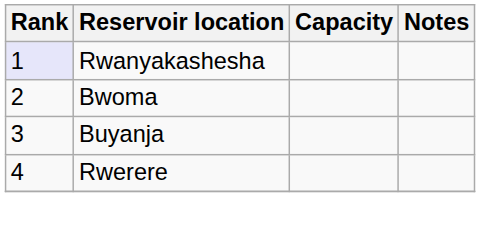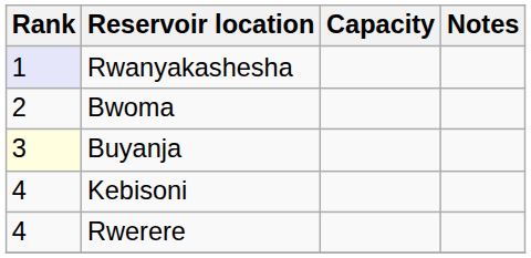 <table class="wikitable sortable" style="margin: 0.5em auto">
 <tr>
 <th>Rank</th>
 <th>Reservoir location</th>
 <th>Capacity</th>
 <th>Notes</th>
 </tr>
 <tr>
 <td style="background: lavender;">1</td>
 <td>Rwanyakashesha</td>
 <td></td>
 <td></td>
 </tr>
 <tr>
 <td>2</td>
 <td>Bwoma</td>
 <td></td>
 <td></td>
 </tr>
 <tr>
-<td>3</td>
+<td style="background: lightyellow;">3</td>
 <td>Buyanja</td>
+<td></td>
+<td></td>
+</tr>
+<tr>
+<td>4</td>
+<td>Kebisoni</td>
 <td></td>
 <td></td>
 </tr>
 <tr>
 <td>4</td>
 <td>Rwerere</td>
 <td></td>
 <td></td>
 </tr>
 <tr>
 </tr>
 </table>
